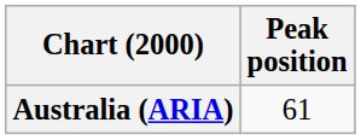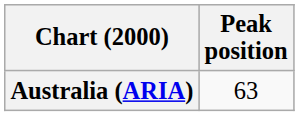 <table class="wikitable plainrowheaders">
 <tr>
 <th>Chart (2000)</th>
 <th>Peak<br>position</th>
 </tr>
 <tr>
 <th scope="row">Australia (<a href='#'>ARIA</a>)</th>
-<td align="center">61</td>
+<td align="center">63</td>
 </tr>
 </table>
